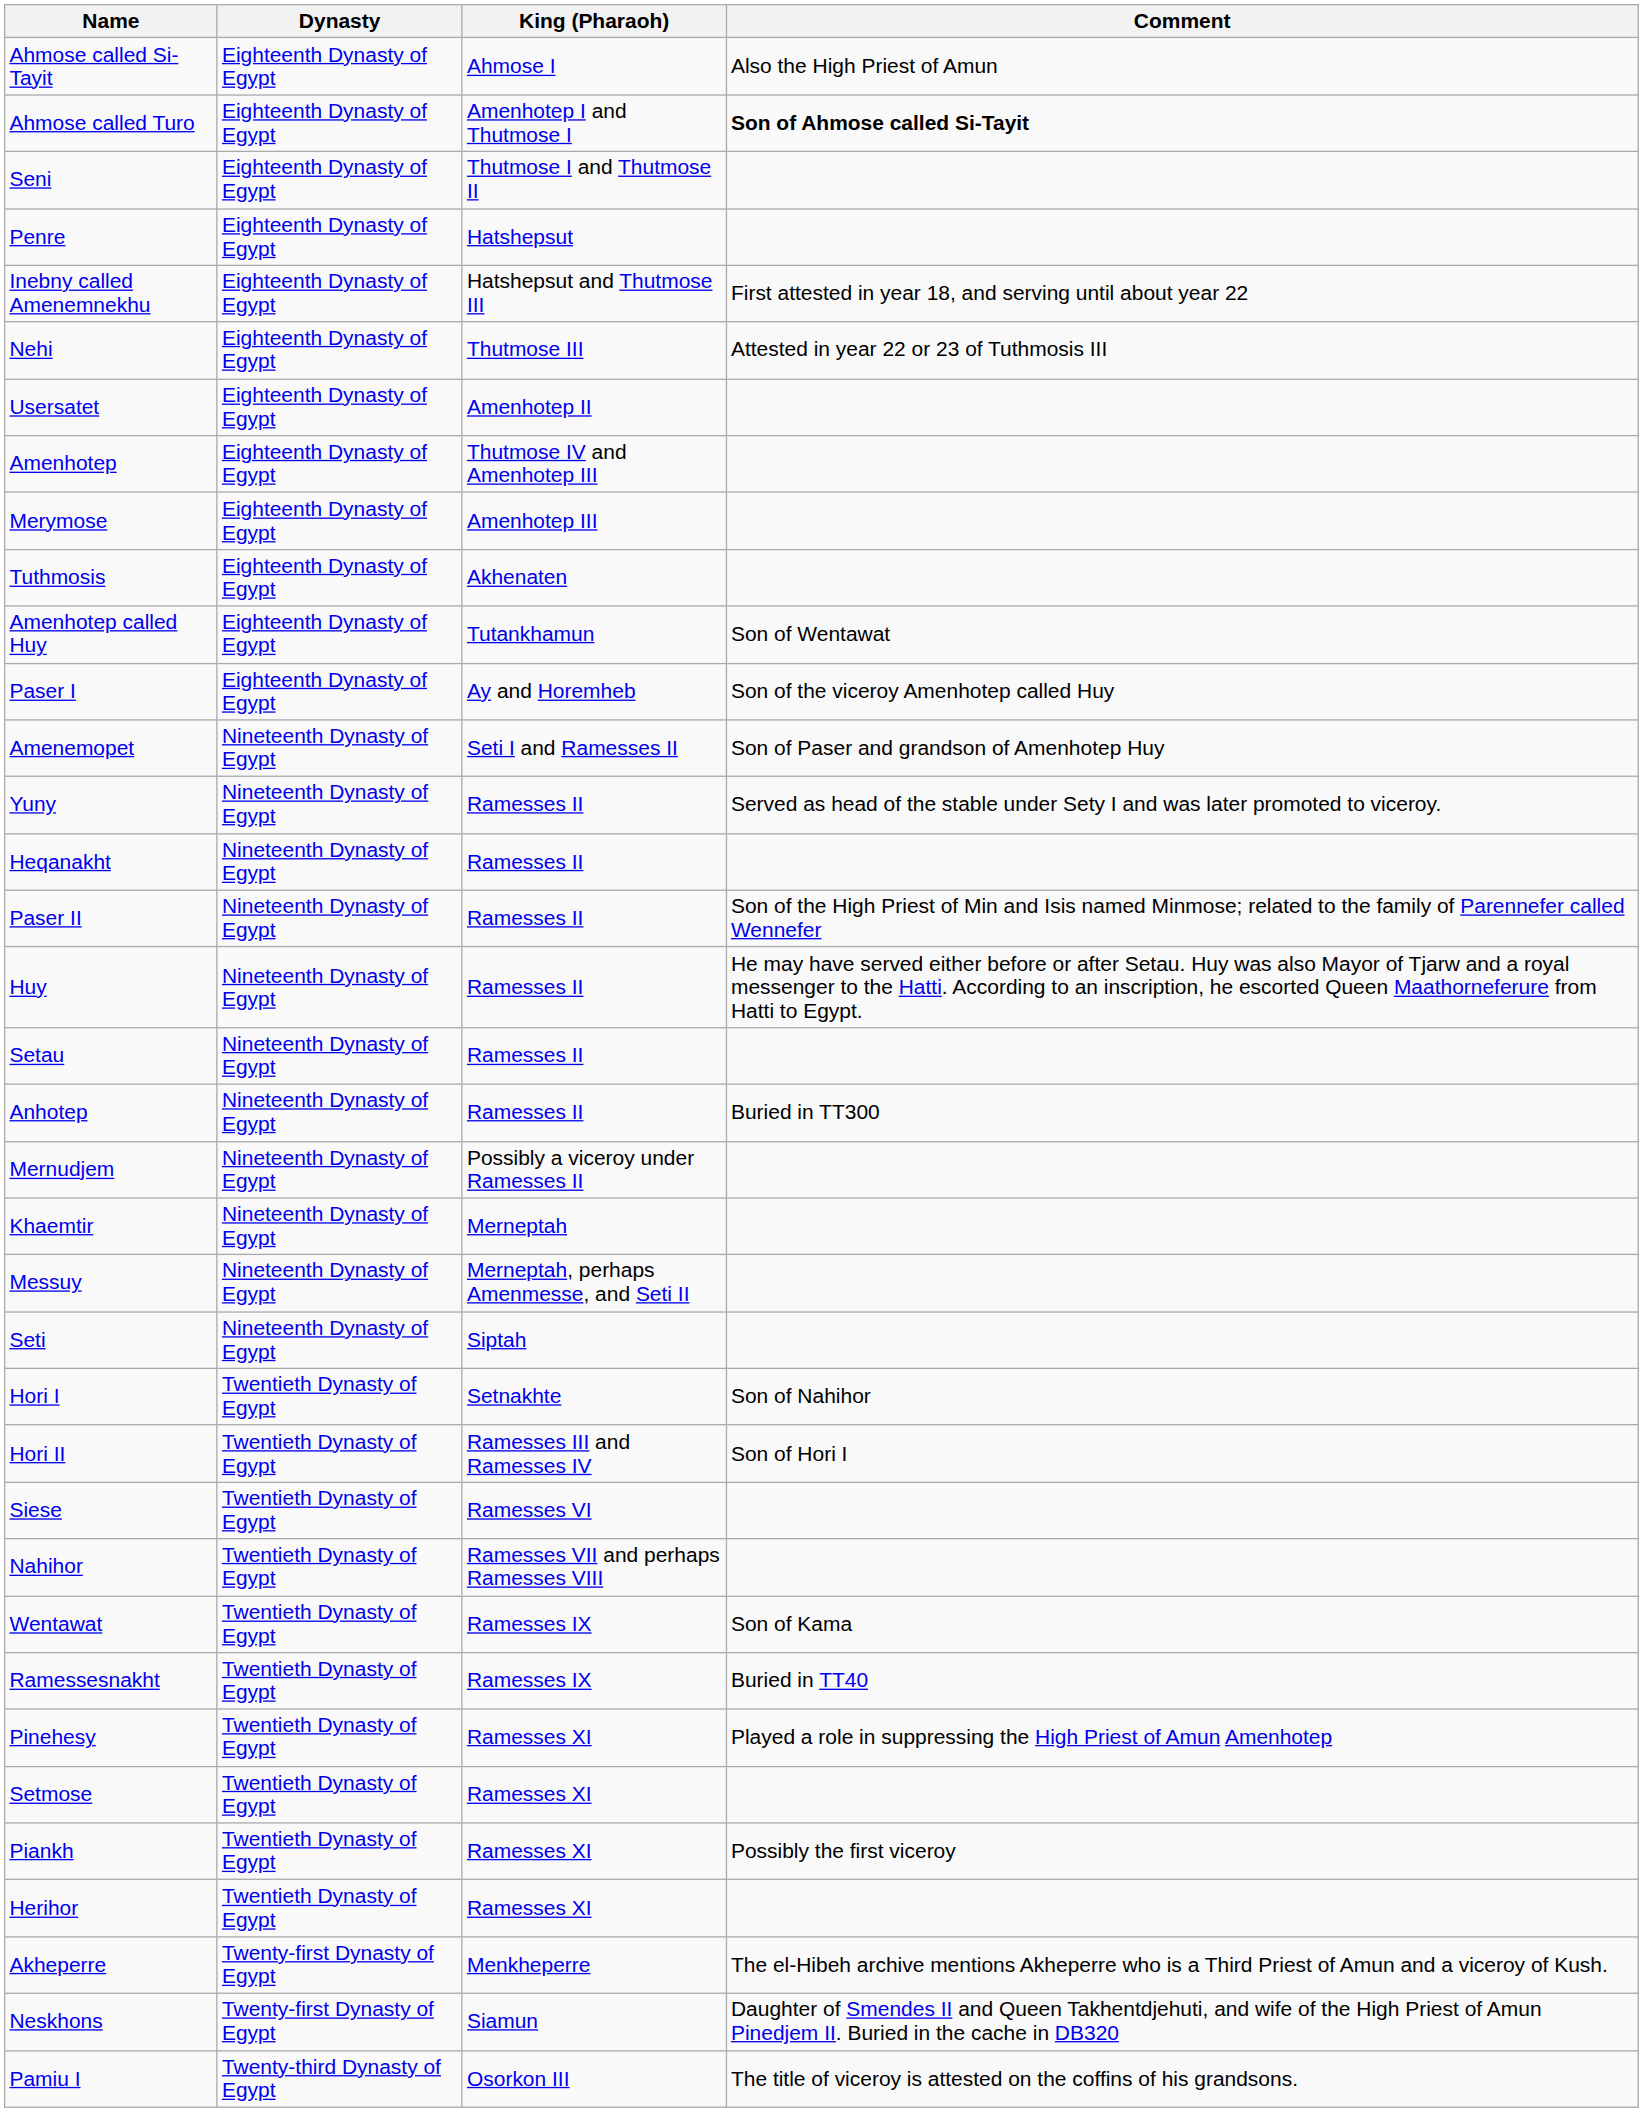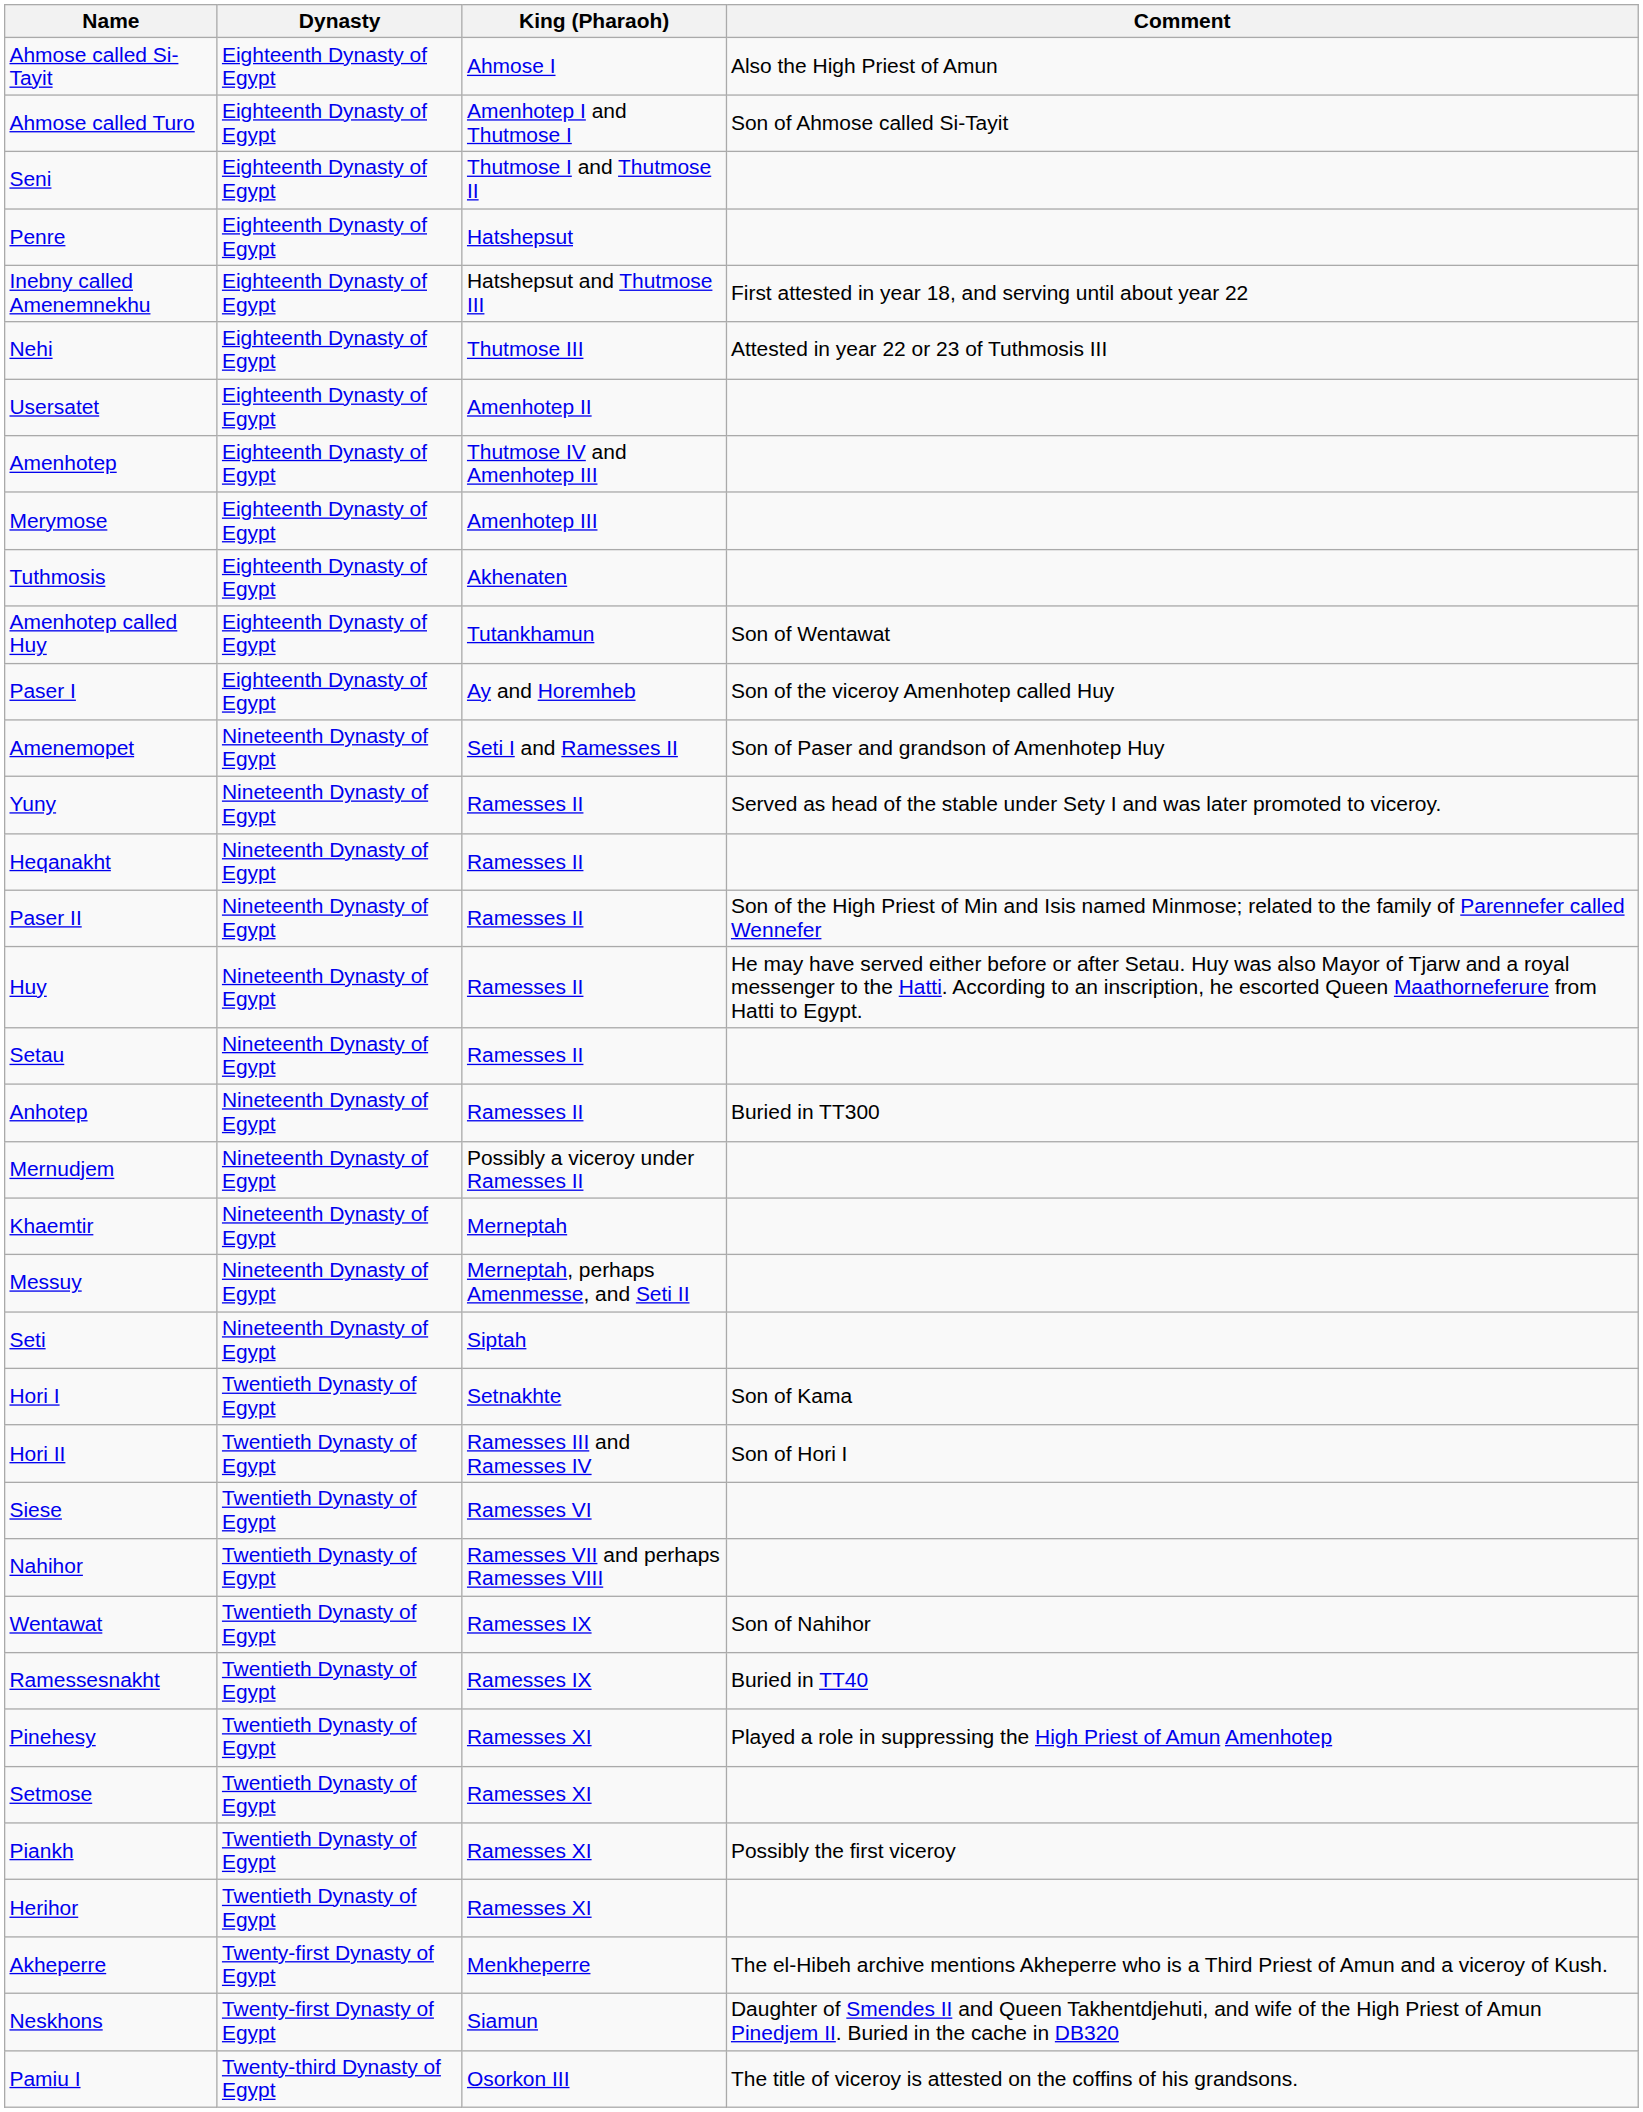 <table class="wikitable">
 <tr>
 <th>Name</th>
 <th width=15%>Dynasty</th>
 <th>King (Pharaoh)</th>
 <th>Comment</th>
 </tr>
 <tr>
 <td><a href='#'>Ahmose called Si-Tayit</a></td>
 <td><a href='#'>Eighteenth Dynasty of Egypt</a></td>
 <td><a href='#'>Ahmose I</a></td>
 <td>Also the High Priest of Amun</td>
 </tr>
 <tr>
 <td><a href='#'>Ahmose called Turo</a></td>
 <td><a href='#'>Eighteenth Dynasty of Egypt</a></td>
 <td><a href='#'>Amenhotep I</a> and <a href='#'>Thutmose I</a></td>
-<td><strong>Son of Ahmose called Si-Tayit</strong></td>
+<td>Son of Ahmose called Si-Tayit</td>
 </tr>
 <tr>
 <td><a href='#'>Seni</a></td>
 <td><a href='#'>Eighteenth Dynasty of Egypt</a></td>
 <td><a href='#'>Thutmose I</a> and <a href='#'>Thutmose II</a></td>
 <td></td>
 </tr>
 <tr>
 <td><a href='#'>Penre</a></td>
 <td><a href='#'>Eighteenth Dynasty of Egypt</a></td>
 <td><a href='#'>Hatshepsut</a></td>
 <td></td>
 </tr>
 <tr>
 <td><a href='#'>Inebny called Amenemnekhu</a></td>
 <td><a href='#'>Eighteenth Dynasty of Egypt</a></td>
 <td>Hatshepsut and <a href='#'>Thutmose III</a></td>
 <td>First attested in year 18, and serving until about year 22</td>
 </tr>
 <tr>
 <td><a href='#'>Nehi</a></td>
 <td><a href='#'>Eighteenth Dynasty of Egypt</a></td>
 <td><a href='#'>Thutmose III</a></td>
 <td>Attested in year 22 or 23 of Tuthmosis III</td>
 </tr>
 <tr>
 <td><a href='#'>Usersatet</a></td>
 <td><a href='#'>Eighteenth Dynasty of Egypt</a></td>
 <td><a href='#'>Amenhotep II</a></td>
 <td></td>
 </tr>
 <tr>
 <td><a href='#'>Amenhotep</a></td>
 <td><a href='#'>Eighteenth Dynasty of Egypt</a></td>
 <td><a href='#'>Thutmose IV</a> and <a href='#'>Amenhotep III</a></td>
 <td></td>
 </tr>
 <tr>
 <td><a href='#'>Merymose</a></td>
 <td><a href='#'>Eighteenth Dynasty of Egypt</a></td>
 <td><a href='#'>Amenhotep III</a></td>
 <td></td>
 </tr>
 <tr>
 <td><a href='#'>Tuthmosis</a></td>
 <td><a href='#'>Eighteenth Dynasty of Egypt</a></td>
 <td><a href='#'>Akhenaten</a></td>
 <td></td>
 </tr>
 <tr>
 <td><a href='#'>Amenhotep called Huy</a></td>
 <td><a href='#'>Eighteenth Dynasty of Egypt</a></td>
 <td><a href='#'>Tutankhamun</a></td>
 <td>Son of Wentawat</td>
 </tr>
 <tr>
 <td><a href='#'>Paser I</a></td>
 <td><a href='#'>Eighteenth Dynasty of Egypt</a></td>
 <td><a href='#'>Ay</a> and <a href='#'>Horemheb</a></td>
 <td>Son of the viceroy Amenhotep called Huy</td>
 </tr>
 <tr>
 <td><a href='#'>Amenemopet</a></td>
 <td><a href='#'>Nineteenth Dynasty of Egypt</a></td>
 <td><a href='#'>Seti I</a> and <a href='#'>Ramesses II</a></td>
 <td>Son of Paser and grandson of Amenhotep Huy</td>
 </tr>
 <tr>
 <td><a href='#'>Yuny</a></td>
 <td><a href='#'>Nineteenth Dynasty of Egypt</a></td>
 <td><a href='#'>Ramesses II</a></td>
 <td>Served as head of the stable under Sety I and was later promoted to viceroy.</td>
 </tr>
 <tr>
 <td><a href='#'>Heqanakht</a></td>
 <td><a href='#'>Nineteenth Dynasty of Egypt</a></td>
 <td><a href='#'>Ramesses II</a></td>
 <td></td>
 </tr>
 <tr>
 <td><a href='#'>Paser II</a></td>
 <td><a href='#'>Nineteenth Dynasty of Egypt</a></td>
 <td><a href='#'>Ramesses II</a></td>
 <td>Son of the High Priest of Min and Isis named Minmose; related to the family of <a href='#'>Parennefer called Wennefer</a></td>
 </tr>
 <tr>
 <td><a href='#'>Huy</a></td>
 <td><a href='#'>Nineteenth Dynasty of Egypt</a></td>
 <td><a href='#'>Ramesses II</a></td>
 <td>He may have served either before or after Setau. Huy was also Mayor of Tjarw and a royal messenger to the <a href='#'>Hatti</a>. According to an inscription, he escorted Queen <a href='#'>Maathorneferure</a> from Hatti to Egypt.</td>
 </tr>
 <tr>
 <td><a href='#'>Setau</a></td>
 <td><a href='#'>Nineteenth Dynasty of Egypt</a></td>
 <td><a href='#'>Ramesses II</a></td>
 <td></td>
 </tr>
 <tr>
 <td><a href='#'>Anhotep</a></td>
 <td><a href='#'>Nineteenth Dynasty of Egypt</a></td>
 <td><a href='#'>Ramesses II</a></td>
 <td>Buried in TT300</td>
 </tr>
 <tr>
 <td><a href='#'>Mernudjem</a></td>
 <td><a href='#'>Nineteenth Dynasty of Egypt</a></td>
 <td>Possibly a viceroy under <a href='#'>Ramesses II</a></td>
 <td></td>
 </tr>
 <tr>
 <td><a href='#'>Khaemtir</a></td>
 <td><a href='#'>Nineteenth Dynasty of Egypt</a></td>
 <td><a href='#'>Merneptah</a></td>
 <td></td>
 </tr>
 <tr>
 <td><a href='#'>Messuy</a></td>
 <td><a href='#'>Nineteenth Dynasty of Egypt</a></td>
 <td><a href='#'>Merneptah</a>, perhaps <a href='#'>Amenmesse</a>, and <a href='#'>Seti II</a></td>
 <td></td>
 </tr>
 <tr>
 <td><a href='#'>Seti</a></td>
 <td><a href='#'>Nineteenth Dynasty of Egypt</a></td>
 <td><a href='#'>Siptah</a></td>
 <td></td>
 </tr>
 <tr>
 <td><a href='#'>Hori I</a></td>
 <td><a href='#'>Twentieth Dynasty of Egypt</a></td>
 <td><a href='#'>Setnakhte</a></td>
-<td>Son of Nahihor</td>
+<td>Son of Kama</td>
 </tr>
 <tr>
 <td><a href='#'>Hori II</a></td>
 <td><a href='#'>Twentieth Dynasty of Egypt</a></td>
 <td><a href='#'>Ramesses III</a> and <a href='#'>Ramesses IV</a></td>
 <td>Son of Hori I</td>
 </tr>
 <tr>
 <td><a href='#'>Siese</a></td>
 <td><a href='#'>Twentieth Dynasty of Egypt</a></td>
 <td><a href='#'>Ramesses VI</a></td>
 <td></td>
 </tr>
 <tr>
 <td><a href='#'>Nahihor</a></td>
 <td><a href='#'>Twentieth Dynasty of Egypt</a></td>
 <td><a href='#'>Ramesses VII</a> and perhaps <a href='#'>Ramesses VIII</a></td>
 <td></td>
 </tr>
 <tr>
 <td><a href='#'>Wentawat</a></td>
 <td><a href='#'>Twentieth Dynasty of Egypt</a></td>
 <td><a href='#'>Ramesses IX</a></td>
-<td>Son of Kama</td>
+<td>Son of Nahihor</td>
 </tr>
 <tr>
 <td><a href='#'>Ramessesnakht</a></td>
 <td><a href='#'>Twentieth Dynasty of Egypt</a></td>
 <td><a href='#'>Ramesses IX</a></td>
 <td>Buried in <a href='#'>TT40</a></td>
 </tr>
 <tr>
 <td><a href='#'>Pinehesy</a></td>
 <td><a href='#'>Twentieth Dynasty of Egypt</a></td>
 <td><a href='#'>Ramesses XI</a></td>
 <td>Played a role in suppressing the <a href='#'>High Priest of Amun</a> <a href='#'>Amenhotep</a></td>
 </tr>
 <tr>
 <td><a href='#'>Setmose</a></td>
 <td><a href='#'>Twentieth Dynasty of Egypt</a></td>
 <td><a href='#'>Ramesses XI</a></td>
 <td></td>
 </tr>
 <tr>
 <td><a href='#'>Piankh</a></td>
 <td><a href='#'>Twentieth Dynasty of Egypt</a></td>
 <td><a href='#'>Ramesses XI</a></td>
 <td>Possibly the first viceroy</td>
 </tr>
 <tr>
 <td><a href='#'>Herihor</a></td>
 <td><a href='#'>Twentieth Dynasty of Egypt</a></td>
 <td><a href='#'>Ramesses XI</a></td>
 </tr>
 <tr>
 <td><a href='#'>Akheperre</a></td>
 <td><a href='#'>Twenty-first Dynasty of Egypt</a></td>
 <td><a href='#'>Menkheperre</a></td>
 <td>The el-Hibeh archive mentions Akheperre who is a Third Priest of Amun and a viceroy of Kush.</td>
 </tr>
 <tr>
 <td><a href='#'>Neskhons</a></td>
 <td><a href='#'>Twenty-first Dynasty of Egypt</a></td>
 <td><a href='#'>Siamun</a></td>
 <td>Daughter of <a href='#'>Smendes II</a> and Queen Takhentdjehuti, and wife of the High Priest of Amun <a href='#'>Pinedjem II</a>. Buried in the cache in <a href='#'>DB320</a></td>
 </tr>
 <tr>
 <td><a href='#'>Pamiu I</a></td>
 <td><a href='#'>Twenty-third Dynasty of Egypt</a></td>
 <td><a href='#'>Osorkon III</a></td>
 <td>The title of viceroy is attested on the coffins of his grandsons.</td>
 </tr>
 </table>
